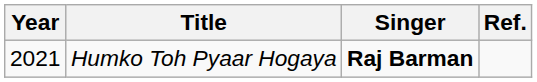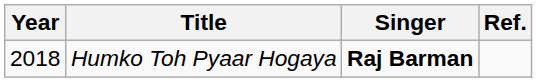 <table class="wikitable sortable">
 <tr>
 <th>Year</th>
 <th>Title</th>
 <th>Singer</th>
 <th class ="unsortable">Ref.</th>
 </tr>
 <tr>
-<td>2021</td>
+<td>2018</td>
 <td><em>Humko Toh Pyaar Hogaya</em></td>
 <td><strong>Raj Barman</strong></td>
 <td style="text-align:center;"></td>
 </tr>
 </table>
